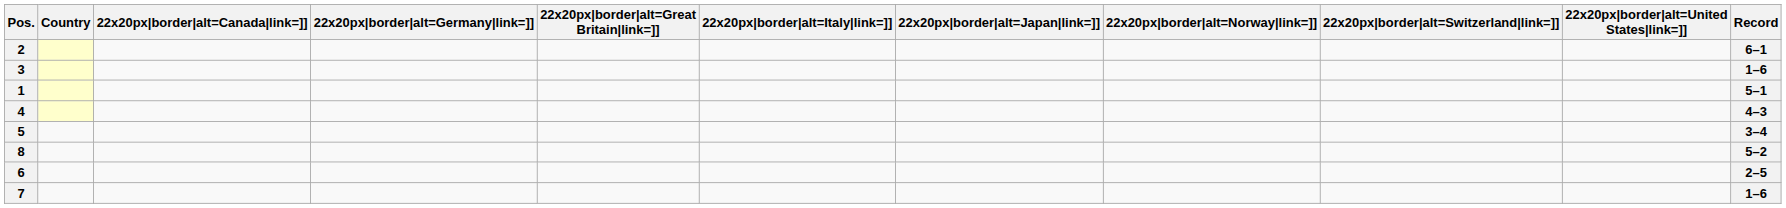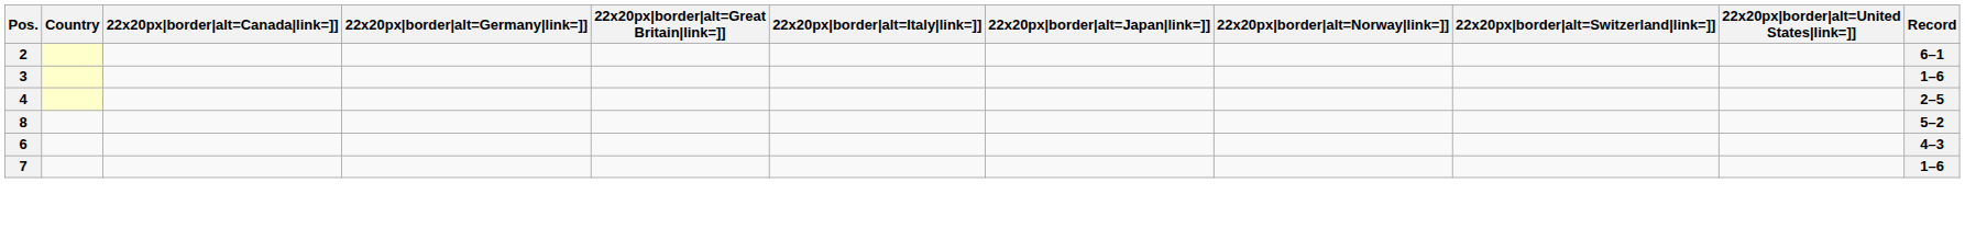 <table class="wikitable sortable nowrap" style="text-align:center; font-size:0.9em">
 <tr>
 <th>Pos.</th>
 <th>Country</th>
 <th [[Image:>22x20px|border|alt=Canada|link=]]</th>
 <th [[Image:>22x20px|border|alt=Germany|link=]]</th>
 <th [[Image:>22x20px|border|alt=Great Britain|link=]]</th>
 <th [[Image:>22x20px|border|alt=Italy|link=]]</th>
 <th [[Image:>22x20px|border|alt=Japan|link=]]</th>
 <th [[Image:>22x20px|border|alt=Norway|link=]]</th>
 <th [[Image:>22x20px|border|alt=Switzerland|link=]]</th>
 <th [[Image:>22x20px|border|alt=United States|link=]]</th>
 <th>Record</th>
 </tr>
 <tr>
 <th>2</th>
 <td style="text-align:left; background:#ffffcc;"></td>
 <td></td>
 <td></td>
 <td></td>
 <td></td>
 <td></td>
 <td></td>
 <td></td>
 <td></td>
 <th>6–1</th>
 </tr>
 <tr>
 <th>3</th>
 <td style="text-align:left; background:#ffffcc;"></td>
 <td></td>
 <td></td>
 <td></td>
 <td></td>
 <td></td>
 <td></td>
 <td></td>
 <td></td>
 <th>1–6</th>
 </tr>
 <tr>
-<th>1</th>
-<td style="text-align:left; background:#ffffcc;"></td>
-<td></td>
-<td></td>
-<td></td>
-<td></td>
-<td></td>
-<td></td>
-<td></td>
-<td></td>
-<th>5–1</th>
-</tr>
-<tr>
 <th>4</th>
 <td style="text-align:left; background:#ffffcc;"></td>
 <td></td>
 <td></td>
 <td></td>
 <td></td>
 <td></td>
 <td></td>
 <td></td>
 <td></td>
-<th>4–3</th>
-</tr>
-<tr>
-<th>5</th>
-<td style="text-align:left;"></td>
-<td></td>
-<td></td>
-<td></td>
-<td></td>
-<td></td>
-<td></td>
-<td></td>
-<td></td>
-<th>3–4</th>
+<th>2–5</th>
 </tr>
 <tr>
 <th>8</th>
 <td style="text-align:left;"></td>
 <td></td>
 <td></td>
 <td></td>
 <td></td>
 <td></td>
 <td></td>
 <td></td>
 <td></td>
 <th>5–2</th>
 </tr>
 <tr>
 <th>6</th>
 <td style="text-align:left;"></td>
 <td></td>
 <td></td>
 <td></td>
 <td></td>
 <td></td>
 <td></td>
 <td></td>
 <td></td>
-<th>2–5</th>
+<th>4–3</th>
 </tr>
 <tr>
 <th>7</th>
 <td style="text-align:left;"></td>
 <td></td>
 <td></td>
 <td></td>
 <td></td>
 <td></td>
 <td></td>
 <td></td>
 <td></td>
 <th>1–6</th>
 </tr>
 </table>
